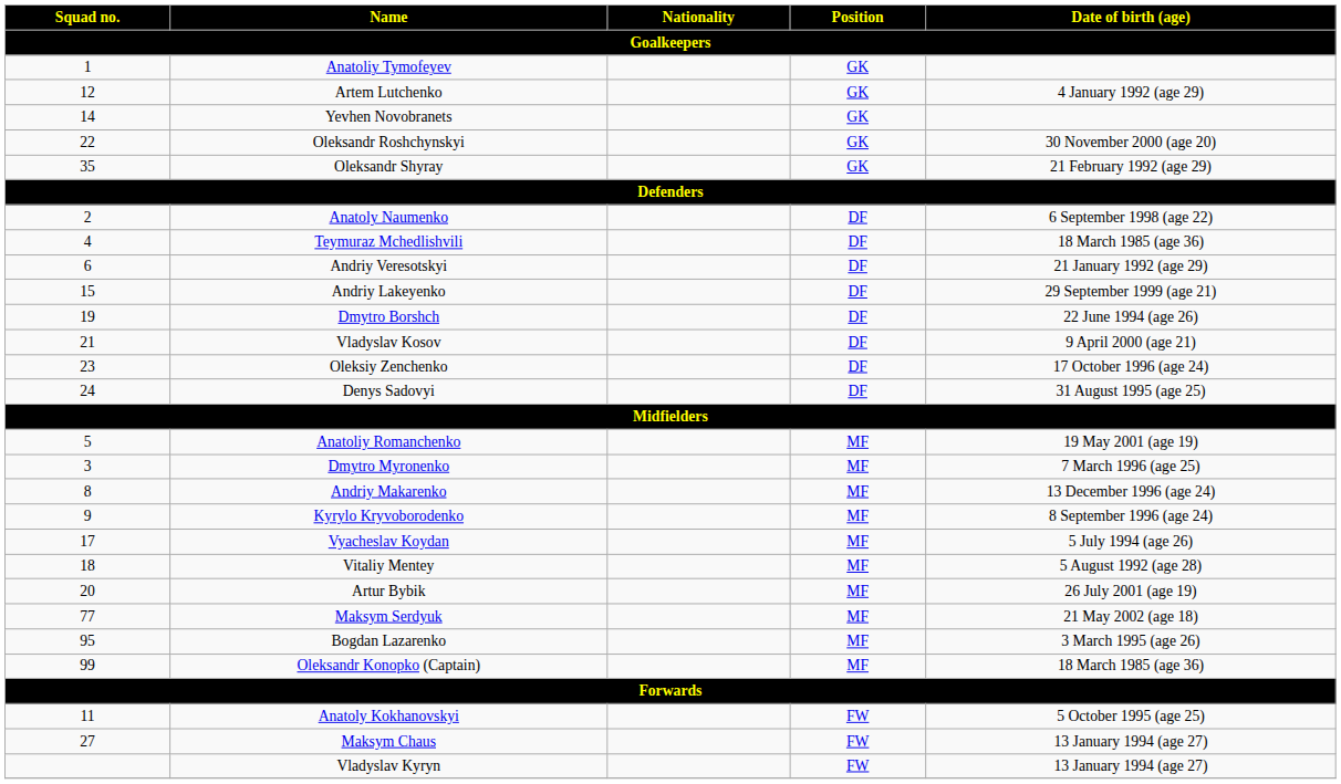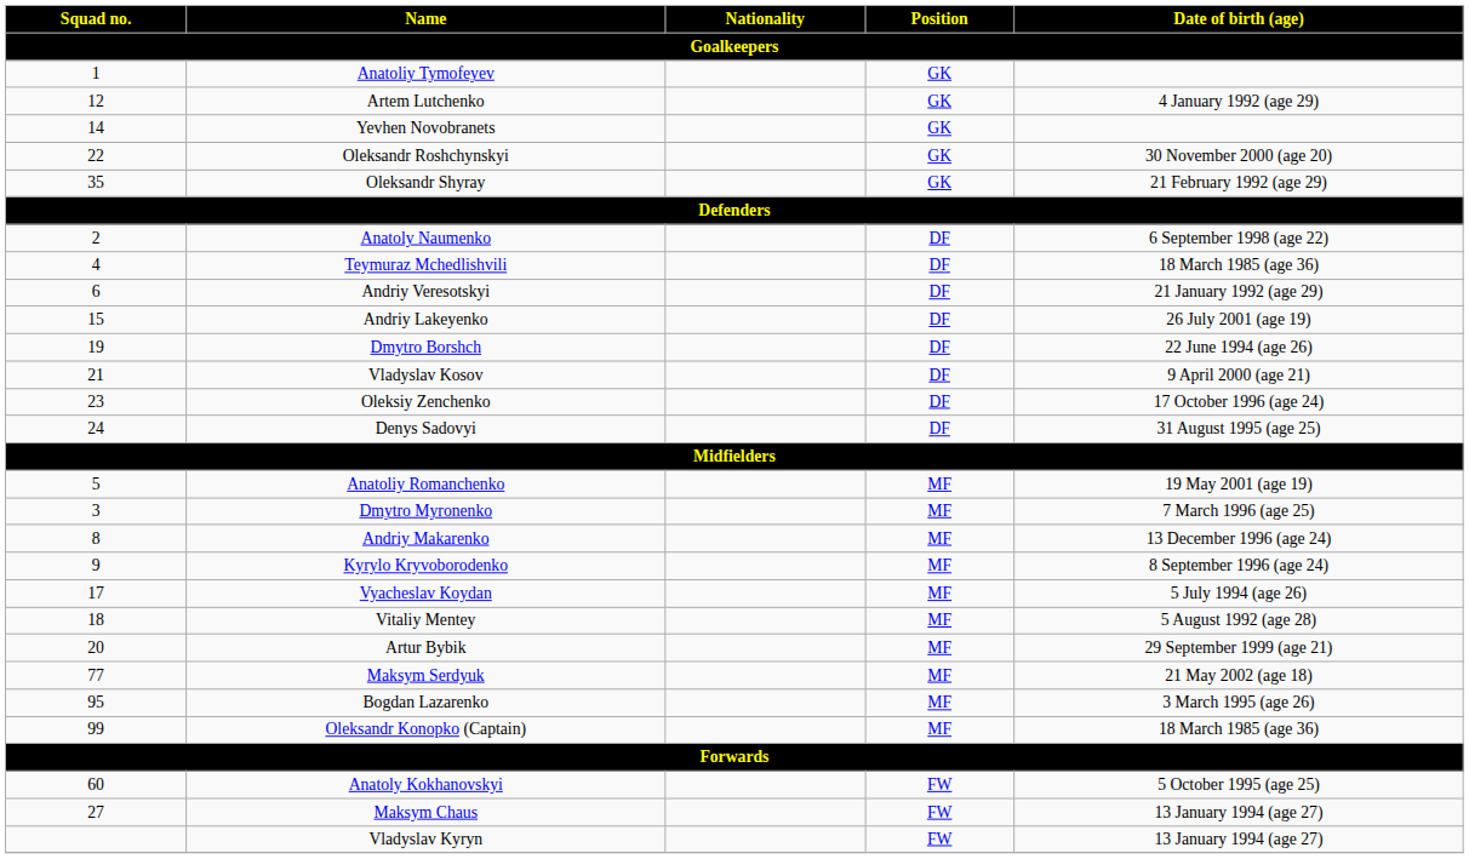 <table class="wikitable" style="text-align:center; font-size:90%; width:80%">
 <tr>
 <th style="background:#000000; color:yellow; text-align:center">Squad no.</th>
 <th style="background:black; color:yellow; text-align:center">Name</th>
 <th style="background:black; color:yellow; text-align:center">Nationality</th>
 <th style="background:black; color:yellow; text-align:center">Position</th>
 <th style="background:black; color:yellow; text-align:center">Date of birth (age)</th>
 </tr>
 <tr>
 <th colspan="6" style="background:black; color:yellow; text-align:center">Goalkeepers</th>
 </tr>
 <tr>
 <td>1</td>
 <td><a href='#'>Anatoliy Tymofeyev</a></td>
 <td></td>
 <td><a href='#'>GK</a></td>
 <td></td>
 </tr>
 <tr>
 <td>12</td>
 <td>Artem Lutchenko</td>
 <td></td>
 <td><a href='#'>GK</a></td>
 <td>4 January 1992 (age 29)</td>
 </tr>
 <tr>
 <td>14</td>
 <td>Yevhen Novobranets</td>
 <td></td>
 <td><a href='#'>GK</a></td>
 <td></td>
 </tr>
 <tr>
 <td>22</td>
 <td>Oleksandr Roshchynskyi</td>
 <td></td>
 <td><a href='#'>GK</a></td>
 <td>30 November 2000 (age 20)</td>
 </tr>
 <tr>
 <td>35</td>
 <td>Oleksandr Shyray</td>
 <td></td>
 <td><a href='#'>GK</a></td>
 <td>21 February 1992 (age 29)</td>
 </tr>
 <tr>
 <th colspan="6" style="background:black; color:yellow; text-align:center">Defenders</th>
 </tr>
 <tr>
 <td>2</td>
 <td><a href='#'>Anatoly Naumenko</a></td>
 <td></td>
 <td><a href='#'>DF</a></td>
 <td>6 September 1998 (age 22)</td>
 </tr>
 <tr>
 <td>4</td>
 <td><a href='#'>Teymuraz Mchedlishvili</a></td>
 <td></td>
 <td><a href='#'>DF</a></td>
 <td>18 March 1985 (age 36)</td>
 </tr>
 <tr>
 <td>6</td>
 <td>Andriy Veresotskyi</td>
 <td></td>
 <td><a href='#'>DF</a></td>
 <td>21 January 1992 (age 29)</td>
 </tr>
 <tr>
 <td>15</td>
 <td>Andriy Lakeyenko</td>
 <td></td>
 <td><a href='#'>DF</a></td>
-<td>29 September 1999 (age 21)</td>
+<td>26 July 2001 (age 19)</td>
 </tr>
 <tr>
 <td>19</td>
 <td><a href='#'>Dmytro Borshch</a></td>
 <td></td>
 <td><a href='#'>DF</a></td>
 <td>22 June 1994 (age 26)</td>
 </tr>
 <tr>
 <td>21</td>
 <td>Vladyslav Kosov</td>
 <td></td>
 <td><a href='#'>DF</a></td>
 <td>9 April 2000 (age 21)</td>
 </tr>
 <tr>
 <td>23</td>
 <td>Oleksiy Zenchenko</td>
 <td></td>
 <td><a href='#'>DF</a></td>
 <td>17 October 1996 (age 24)</td>
 </tr>
 <tr>
 <td>24</td>
 <td>Denys Sadovyi</td>
 <td></td>
 <td><a href='#'>DF</a></td>
 <td>31 August 1995 (age 25)</td>
 </tr>
 <tr>
 <th colspan="6" style="background:black; color:yellow; text-align:center">Midfielders</th>
 </tr>
 <tr>
 <td>5</td>
 <td><a href='#'>Anatoliy Romanchenko</a></td>
 <td></td>
 <td><a href='#'>MF</a></td>
 <td>19 May 2001 (age 19)</td>
 </tr>
 <tr>
 <td>3</td>
 <td><a href='#'>Dmytro Myronenko</a></td>
 <td></td>
 <td><a href='#'>MF</a></td>
 <td>7 March 1996 (age 25)</td>
 </tr>
 <tr>
 <td>8</td>
 <td><a href='#'>Andriy Makarenko</a></td>
 <td></td>
 <td><a href='#'>MF</a></td>
 <td>13 December 1996 (age 24)</td>
 </tr>
 <tr>
 <td>9</td>
 <td><a href='#'>Kyrylo Kryvoborodenko</a></td>
 <td></td>
 <td><a href='#'>MF</a></td>
 <td>8 September 1996 (age 24)</td>
 </tr>
 <tr>
 <td>17</td>
 <td><a href='#'>Vyacheslav Koydan</a></td>
 <td></td>
 <td><a href='#'>MF</a></td>
 <td>5 July 1994 (age 26)</td>
 </tr>
 <tr>
 <td>18</td>
 <td>Vitaliy Mentey</td>
 <td></td>
 <td><a href='#'>MF</a></td>
 <td>5 August 1992 (age 28)</td>
 </tr>
 <tr>
 <td>20</td>
 <td>Artur Bybik</td>
 <td></td>
 <td><a href='#'>MF</a></td>
-<td>26 July 2001 (age 19)</td>
+<td>29 September 1999 (age 21)</td>
 </tr>
 <tr>
 <td>77</td>
 <td><a href='#'>Maksym Serdyuk</a></td>
 <td></td>
 <td><a href='#'>MF</a></td>
 <td>21 May 2002 (age 18)</td>
 </tr>
 <tr>
 <td>95</td>
 <td>Bogdan Lazarenko</td>
 <td></td>
 <td><a href='#'>MF</a></td>
 <td>3 March 1995 (age 26)</td>
 </tr>
 <tr>
 <td>99</td>
 <td><a href='#'>Oleksandr Konopko</a> (Captain)</td>
 <td></td>
 <td><a href='#'>MF</a></td>
 <td>18 March 1985 (age 36)</td>
 </tr>
 <tr>
 <th colspan="6" style="background:black; color:yellow; text-align:center">Forwards</th>
 </tr>
 <tr>
-<td>11</td>
+<td>60</td>
 <td><a href='#'>Anatoly Kokhanovskyi</a></td>
 <td></td>
 <td><a href='#'>FW</a></td>
 <td>5 October 1995 (age 25)</td>
 </tr>
 <tr>
 <td>27</td>
 <td><a href='#'>Maksym Chaus</a></td>
 <td></td>
 <td><a href='#'>FW</a></td>
 <td>13 January 1994 (age 27)</td>
 </tr>
 <tr>
 <td></td>
 <td>Vladyslav Kyryn</td>
 <td></td>
 <td><a href='#'>FW</a></td>
 <td>13 January 1994 (age 27)</td>
 </tr>
 <tr>
 </tr>
 </table>
